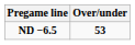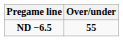 <table class="wikitable">
 <tr align="center">
 <th style=>Pregame line</th>
 <th style=>Over/under</th>
 </tr>
 <tr align="center">
 <td><strong>ND −6.5</strong></td>
-<td><strong>53</strong></td>
+<td><strong>55</strong></td>
 </tr>
 </table>
